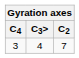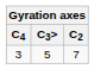 <table class=wikitable align=right>
 <tr valign=top>
 <th colspan=3>Gyration axes</th>
 </tr>
 <tr align=center>
 <th>C<sub>4</sub></th>
 <th>C<sub>3</sub>></th>
 <th>C<sub>2</sub></th>
 </tr>
 <tr align=center>
 <td>3</td>
-<td>4</td>
+<td>5</td>
 <td>7</td>
 </tr>
 </table>
